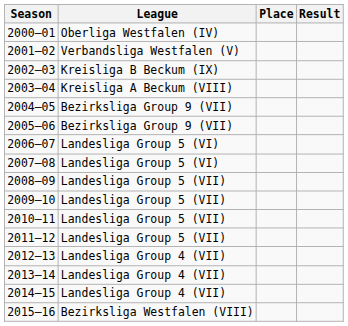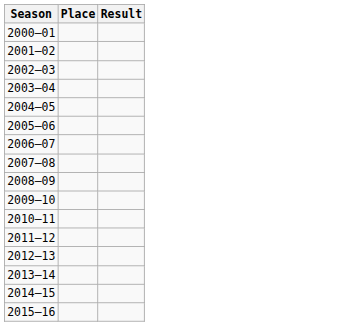 <table class="wikitable">
 <tr>
 <th>Season</th>
-<th>League</th>
 <th>Place</th>
 <th>Result</th>
 </tr>
 <tr>
 <td>2000–01</td>
-<td>Oberliga Westfalen (IV)</td>
 <td></td>
 <td></td>
 </tr>
 <tr>
 <td>2001–02</td>
-<td>Verbandsliga Westfalen (V)</td>
 <td></td>
 <td></td>
 </tr>
 <tr>
 <td>2002–03</td>
-<td>Kreisliga B Beckum (IX)</td>
 <td></td>
 <td></td>
 </tr>
 <tr>
 <td>2003–04</td>
-<td>Kreisliga A Beckum (VIII)</td>
 <td></td>
 <td></td>
 </tr>
 <tr>
 <td>2004–05</td>
-<td>Bezirksliga Group 9 (VII)</td>
 <td></td>
 <td></td>
 </tr>
 <tr>
 <td>2005–06</td>
-<td>Bezirksliga Group 9 (VII)</td>
 <td></td>
 <td></td>
 </tr>
 <tr>
 <td>2006–07</td>
-<td>Landesliga Group 5 (VI)</td>
 <td></td>
 <td></td>
 </tr>
 <tr>
 <td>2007–08</td>
-<td>Landesliga Group 5 (VI)</td>
 <td></td>
 <td></td>
 </tr>
 <tr>
 <td>2008–09</td>
-<td>Landesliga Group 5 (VII)</td>
 <td></td>
 <td></td>
 </tr>
 <tr>
 <td>2009–10</td>
-<td>Landesliga Group 5 (VII)</td>
 <td></td>
 <td></td>
 </tr>
 <tr>
 <td>2010–11</td>
-<td>Landesliga Group 5 (VII)</td>
 <td></td>
 <td></td>
 </tr>
 <tr>
 <td>2011–12</td>
-<td>Landesliga Group 5 (VII)</td>
 <td></td>
 <td></td>
 </tr>
 <tr>
 <td>2012–13</td>
-<td>Landesliga Group 4 (VII)</td>
 <td></td>
 <td></td>
 </tr>
 <tr>
 <td>2013–14</td>
-<td>Landesliga Group 4 (VII)</td>
 <td></td>
 <td></td>
 </tr>
 <tr>
 <td>2014–15</td>
-<td>Landesliga Group 4 (VII)</td>
 <td></td>
 <td></td>
 </tr>
 <tr>
 <td>2015–16</td>
-<td>Bezirksliga Westfalen (VIII)</td>
 <td></td>
 <td></td>
 </tr>
 </table>
